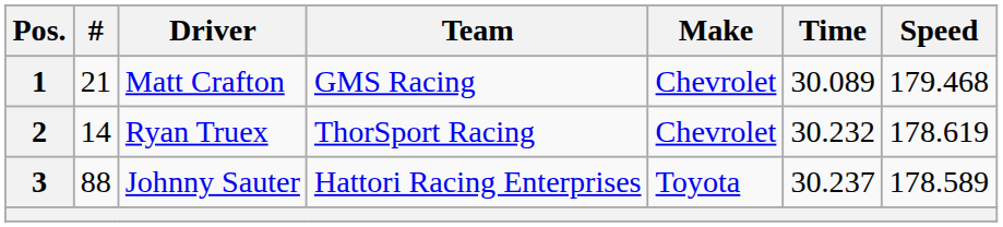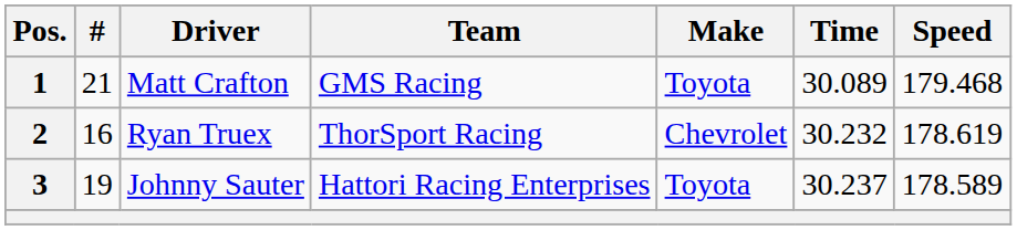 <table class="wikitable" style="font-size:95%">
 <tr>
 <th>Pos.</th>
 <th>#</th>
 <th>Driver</th>
 <th>Team</th>
 <th>Make</th>
 <th>Time</th>
 <th>Speed</th>
 </tr>
 <tr>
 <th>1</th>
 <td>21</td>
 <td><a href='#'>Matt Crafton</a></td>
 <td><a href='#'>GMS Racing</a></td>
-<td><a href='#'>Chevrolet</a></td>
+<td><a href='#'>Toyota</a></td>
 <td>30.089</td>
 <td>179.468</td>
 </tr>
 <tr>
 <th>2</th>
-<td>14</td>
+<td>16</td>
 <td><a href='#'>Ryan Truex</a></td>
 <td><a href='#'>ThorSport Racing</a></td>
 <td><a href='#'>Chevrolet</a></td>
 <td>30.232</td>
 <td>178.619</td>
 </tr>
 <tr>
 <th>3</th>
-<td>88</td>
+<td>19</td>
 <td><a href='#'>Johnny Sauter</a></td>
 <td><a href='#'>Hattori Racing Enterprises</a></td>
 <td><a href='#'>Toyota</a></td>
 <td>30.237</td>
 <td>178.589</td>
 </tr>
 <tr>
 <th colspan="7"></th>
 </tr>
 </table>
